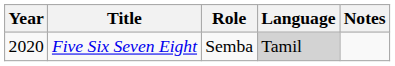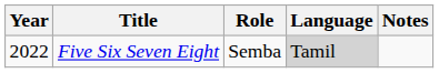 <table class="wikitable">
 <tr>
 <th>Year</th>
 <th>Title</th>
 <th>Role</th>
 <th>Language</th>
 <th>Notes</th>
 </tr>
 <tr>
-<td>2020</td>
+<td>2022</td>
 <td><em><a href='#'>Five Six Seven Eight</a></em></td>
 <td>Semba</td>
 <td style="background: lightgrey;">Tamil</td>
 <td></td>
 </tr>
 </table>
